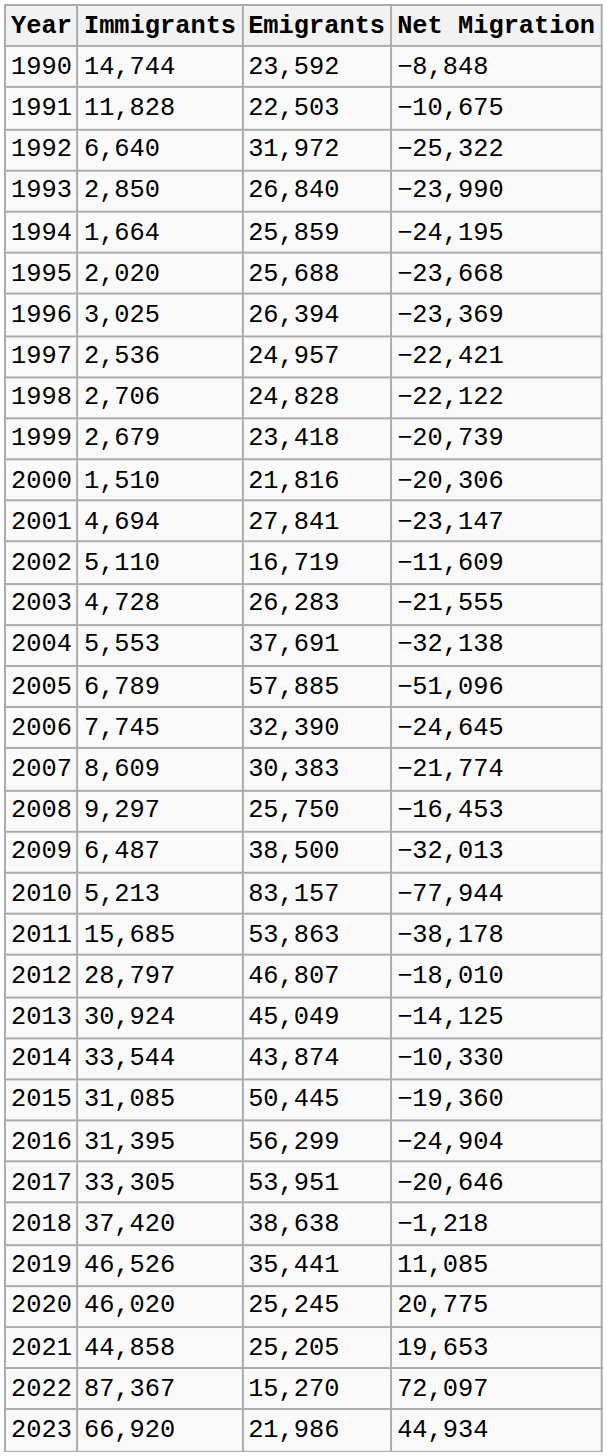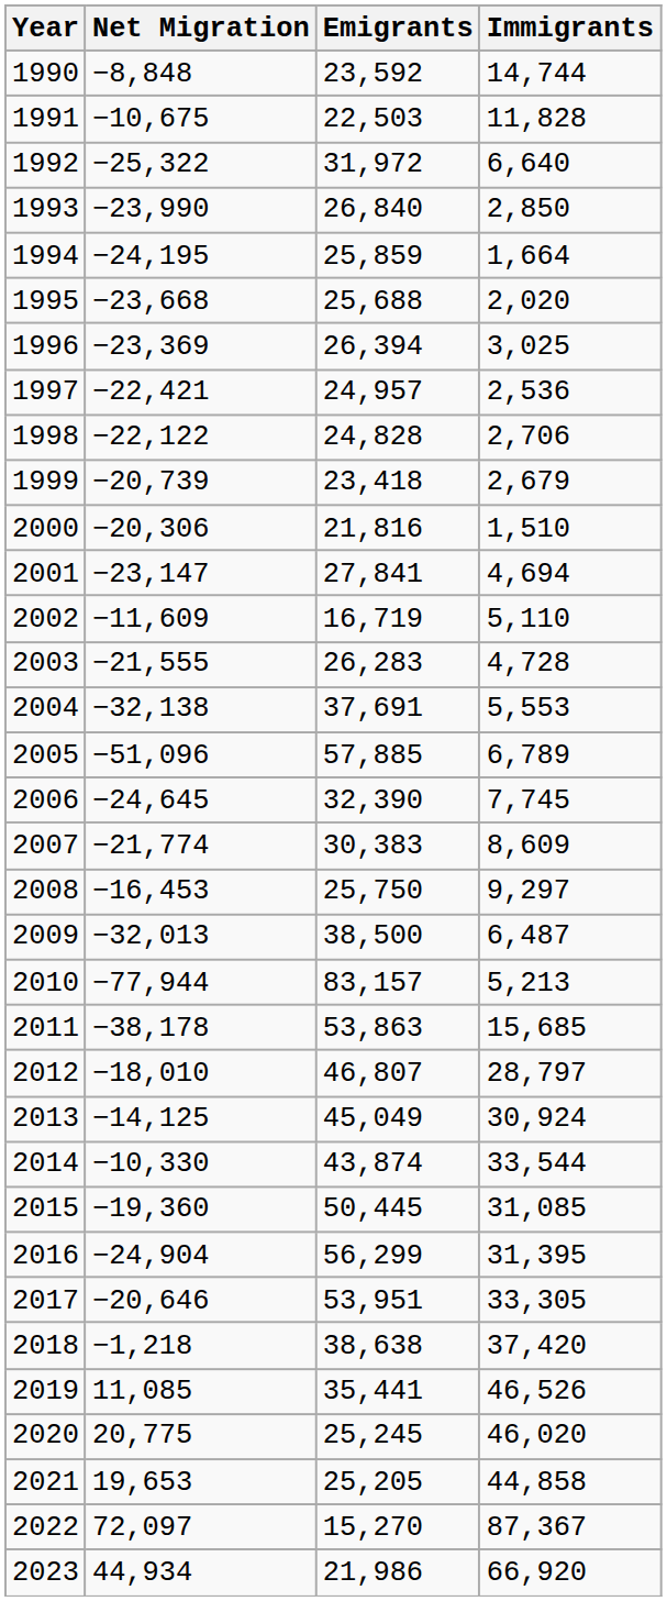 <table class="wikitable sortable">
 <tr>
 <th>Year</th>
+<th>Net Migration</th>
+<th>Emigrants</th>
 <th>Immigrants</th>
-<th>Emigrants</th>
-<th>Net Migration</th>
 </tr>
 <tr>
 <td>1990</td>
+<td>−8,848</td>
+<td>23,592</td>
 <td>14,744</td>
-<td>23,592</td>
-<td>−8,848</td>
 </tr>
 <tr>
 <td>1991</td>
+<td>−10,675</td>
+<td>22,503</td>
 <td>11,828</td>
-<td>22,503</td>
-<td>−10,675</td>
 </tr>
 <tr>
 <td>1992</td>
+<td>−25,322</td>
+<td>31,972</td>
 <td>6,640</td>
-<td>31,972</td>
-<td>−25,322</td>
 </tr>
 <tr>
 <td>1993</td>
+<td>−23,990</td>
+<td>26,840</td>
 <td>2,850</td>
-<td>26,840</td>
-<td>−23,990</td>
 </tr>
 <tr>
 <td>1994</td>
+<td>−24,195</td>
+<td>25,859</td>
 <td>1,664</td>
-<td>25,859</td>
-<td>−24,195</td>
 </tr>
 <tr>
 <td>1995</td>
+<td>−23,668</td>
+<td>25,688</td>
 <td>2,020</td>
-<td>25,688</td>
-<td>−23,668</td>
 </tr>
 <tr>
 <td>1996</td>
+<td>−23,369</td>
+<td>26,394</td>
 <td>3,025</td>
-<td>26,394</td>
-<td>−23,369</td>
 </tr>
 <tr>
 <td>1997</td>
+<td>−22,421</td>
+<td>24,957</td>
 <td>2,536</td>
-<td>24,957</td>
-<td>−22,421</td>
 </tr>
 <tr>
 <td>1998</td>
+<td>−22,122</td>
+<td>24,828</td>
 <td>2,706</td>
-<td>24,828</td>
-<td>−22,122</td>
 </tr>
 <tr>
 <td>1999</td>
+<td>−20,739</td>
+<td>23,418</td>
 <td>2,679</td>
-<td>23,418</td>
-<td>−20,739</td>
 </tr>
 <tr>
 <td>2000</td>
+<td>−20,306</td>
+<td>21,816</td>
 <td>1,510</td>
-<td>21,816</td>
-<td>−20,306</td>
 </tr>
 <tr>
 <td>2001</td>
+<td>−23,147</td>
+<td>27,841</td>
 <td>4,694</td>
-<td>27,841</td>
-<td>−23,147</td>
 </tr>
 <tr>
 <td>2002</td>
+<td>−11,609</td>
+<td>16,719</td>
 <td>5,110</td>
-<td>16,719</td>
-<td>−11,609</td>
 </tr>
 <tr>
 <td>2003</td>
+<td>−21,555</td>
+<td>26,283</td>
 <td>4,728</td>
-<td>26,283</td>
-<td>−21,555</td>
 </tr>
 <tr>
 <td>2004</td>
+<td>−32,138</td>
+<td>37,691</td>
 <td>5,553</td>
-<td>37,691</td>
-<td>−32,138</td>
 </tr>
 <tr>
 <td>2005</td>
+<td>−51,096</td>
+<td>57,885</td>
 <td>6,789</td>
-<td>57,885</td>
-<td>−51,096</td>
 </tr>
 <tr>
 <td>2006</td>
+<td>−24,645</td>
+<td>32,390</td>
 <td>7,745</td>
-<td>32,390</td>
-<td>−24,645</td>
 </tr>
 <tr>
 <td>2007</td>
+<td>−21,774</td>
+<td>30,383</td>
 <td>8,609</td>
-<td>30,383</td>
-<td>−21,774</td>
 </tr>
 <tr>
 <td>2008</td>
+<td>−16,453</td>
+<td>25,750</td>
 <td>9,297</td>
-<td>25,750</td>
-<td>−16,453</td>
 </tr>
 <tr>
 <td>2009</td>
+<td>−32,013</td>
+<td>38,500</td>
 <td>6,487</td>
-<td>38,500</td>
-<td>−32,013</td>
 </tr>
 <tr>
 <td>2010</td>
+<td>−77,944</td>
+<td>83,157</td>
 <td>5,213</td>
-<td>83,157</td>
-<td>−77,944</td>
 </tr>
 <tr>
 <td>2011</td>
+<td>−38,178</td>
+<td>53,863</td>
 <td>15,685</td>
-<td>53,863</td>
-<td>−38,178</td>
 </tr>
 <tr>
 <td>2012</td>
+<td>−18,010</td>
+<td>46,807</td>
 <td>28,797</td>
-<td>46,807</td>
-<td>−18,010</td>
 </tr>
 <tr>
 <td>2013</td>
+<td>−14,125</td>
+<td>45,049</td>
 <td>30,924</td>
-<td>45,049</td>
-<td>−14,125</td>
 </tr>
 <tr>
 <td>2014</td>
+<td>−10,330</td>
+<td>43,874</td>
 <td>33,544</td>
-<td>43,874</td>
-<td>−10,330</td>
 </tr>
 <tr>
 <td>2015</td>
+<td>−19,360</td>
+<td>50,445</td>
 <td>31,085</td>
-<td>50,445</td>
-<td>−19,360</td>
 </tr>
 <tr>
 <td>2016</td>
+<td>−24,904</td>
+<td>56,299</td>
 <td>31,395</td>
-<td>56,299</td>
-<td>−24,904</td>
 </tr>
 <tr>
 <td>2017</td>
+<td>−20,646</td>
+<td>53,951</td>
 <td>33,305</td>
-<td>53,951</td>
-<td>−20,646</td>
 </tr>
 <tr>
 <td>2018</td>
+<td>−1,218</td>
+<td>38,638</td>
 <td>37,420</td>
-<td>38,638</td>
-<td>−1,218</td>
 </tr>
 <tr>
 <td>2019</td>
+<td>11,085</td>
+<td>35,441</td>
 <td>46,526</td>
-<td>35,441</td>
-<td>11,085</td>
 </tr>
 <tr>
 <td>2020</td>
+<td>20,775</td>
+<td>25,245</td>
 <td>46,020</td>
-<td>25,245</td>
-<td>20,775</td>
 </tr>
 <tr>
 <td>2021</td>
+<td>19,653</td>
+<td>25,205</td>
 <td>44,858</td>
-<td>25,205</td>
-<td>19,653</td>
 </tr>
 <tr>
 <td>2022</td>
+<td>72,097</td>
+<td>15,270</td>
 <td>87,367</td>
-<td>15,270</td>
-<td>72,097</td>
 </tr>
 <tr>
 <td>2023</td>
+<td>44,934</td>
+<td>21,986</td>
 <td>66,920</td>
-<td>21,986</td>
-<td>44,934</td>
 </tr>
 </table>
